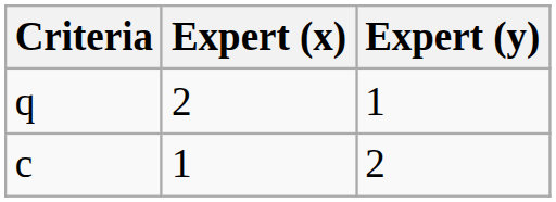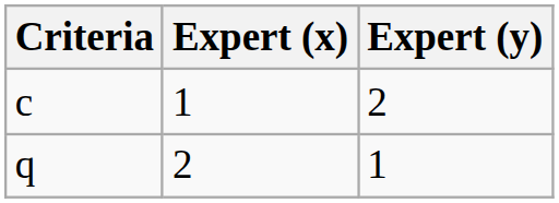 <table class="wikitable">
 <tr>
 <th>Criteria</th>
 <th>Expert (x)</th>
 <th>Expert (y)</th>
 </tr>
 <tr>
+<td>c</td>
+<td>1</td>
+<td>2</td>
+</tr>
+<tr>
 <td>q</td>
 <td>2</td>
 <td>1</td>
 </tr>
-<tr>
-<td>c</td>
-<td>1</td>
-<td>2</td>
-</tr>
 </table>
